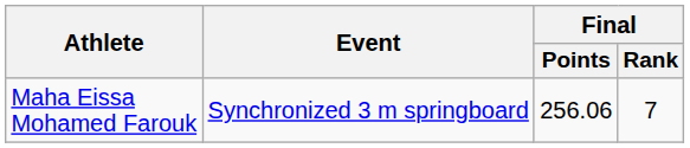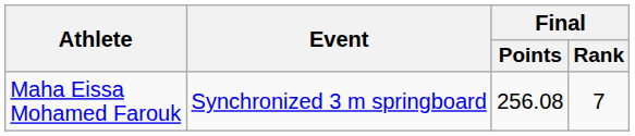 <table class="wikitable" style="text-align:center; font-size:90%;">
 <tr>
 <th rowspan=2>Athlete</th>
 <th rowspan=2>Event</th>
 <th colspan=2>Final</th>
 </tr>
 <tr style="font-size:95%">
 <th>Points</th>
 <th>Rank</th>
 </tr>
 <tr>
 <td align=left><a href='#'>Maha Eissa</a> <br> <a href='#'>Mohamed Farouk</a></td>
 <td align=left><a href='#'>Synchronized 3 m springboard</a></td>
-<td>256.06</td>
+<td>256.08</td>
 <td>7</td>
 </tr>
 </table>
